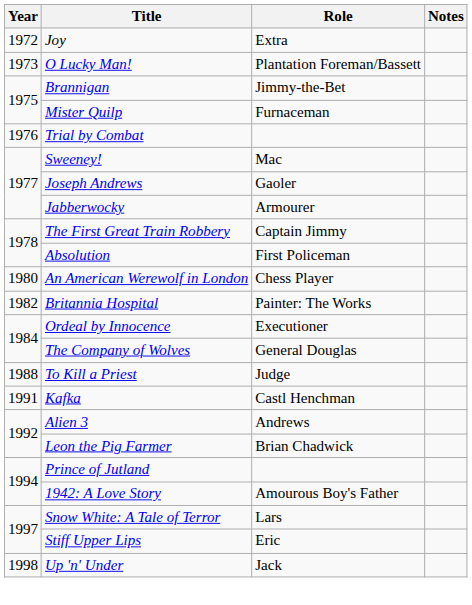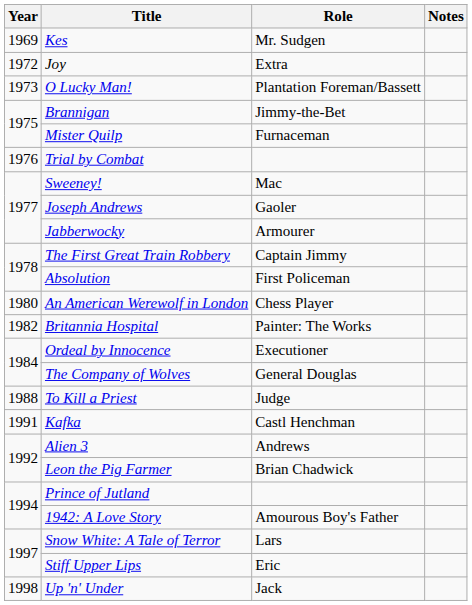 <table class="wikitable">
 <tr>
 <th>Year</th>
 <th>Title</th>
 <th>Role</th>
 <th>Notes</th>
+</tr>
+<tr>
+<td>1969</td>
+<td><a href='#'><em>Kes</em></a></td>
+<td>Mr. Sudgen</td>
+<td></td>
 </tr>
 <tr>
 <td>1972</td>
 <td><em>Joy</em></td>
 <td>Extra</td>
 <td></td>
 </tr>
 <tr>
 <td>1973</td>
 <td><em><a href='#'>O Lucky Man!</a></em></td>
 <td>Plantation Foreman/Bassett</td>
 <td></td>
 </tr>
 <tr>
 <td rowspan="2">1975</td>
 <td><a href='#'><em>Brannigan</em></a></td>
 <td>Jimmy-the-Bet</td>
 <td></td>
 </tr>
 <tr>
 <td><em><a href='#'>Mister Quilp</a></em></td>
 <td>Furnaceman</td>
 <td></td>
 </tr>
 <tr>
 <td>1976</td>
 <td><em><a href='#'>Trial by Combat</a></em></td>
 <td></td>
 <td></td>
 </tr>
 <tr>
 <td rowspan="3">1977</td>
 <td><em><a href='#'>Sweeney!</a></em></td>
 <td>Mac</td>
 <td></td>
 </tr>
 <tr>
 <td><a href='#'><em>Joseph Andrews</em></a></td>
 <td>Gaoler</td>
 <td></td>
 </tr>
 <tr>
 <td><a href='#'><em>Jabberwocky</em></a></td>
 <td>Armourer</td>
 <td></td>
 </tr>
 <tr>
 <td rowspan="2">1978</td>
 <td><em><a href='#'>The First Great Train Robbery</a></em></td>
 <td>Captain Jimmy</td>
 <td></td>
 </tr>
 <tr>
 <td><a href='#'><em>Absolution</em></a></td>
 <td>First Policeman</td>
 <td></td>
 </tr>
 <tr>
 <td>1980</td>
 <td><em><a href='#'>An American Werewolf in London</a></em></td>
 <td>Chess Player</td>
 <td></td>
 </tr>
 <tr>
 <td>1982</td>
 <td><em><a href='#'>Britannia Hospital</a></em></td>
 <td>Painter: The Works</td>
 <td></td>
 </tr>
 <tr>
 <td rowspan="2">1984</td>
 <td><a href='#'><em>Ordeal by Innocence</em></a></td>
 <td>Executioner</td>
 <td></td>
 </tr>
 <tr>
 <td><em><a href='#'>The Company of Wolves</a></em></td>
 <td>General Douglas</td>
 <td></td>
 </tr>
 <tr>
 <td>1988</td>
 <td><em><a href='#'>To Kill a Priest</a></em></td>
 <td>Judge</td>
 <td></td>
 </tr>
 <tr>
 <td>1991</td>
 <td><a href='#'><em>Kafka</em></a></td>
 <td>Castl Henchman</td>
 <td></td>
 </tr>
 <tr>
 <td rowspan="2">1992</td>
 <td><em><a href='#'>Alien 3</a></em></td>
 <td>Andrews</td>
 <td></td>
 </tr>
 <tr>
 <td><em><a href='#'>Leon the Pig Farmer</a></em></td>
 <td>Brian Chadwick</td>
 <td></td>
 </tr>
 <tr>
 <td rowspan="2">1994</td>
 <td><em><a href='#'>Prince of Jutland</a></em></td>
 <td></td>
 <td></td>
 </tr>
 <tr>
 <td><em><a href='#'>1942: A Love Story</a></em></td>
 <td>Amourous Boy's Father</td>
 <td></td>
 </tr>
 <tr>
 <td rowspan="2">1997</td>
 <td><em><a href='#'>Snow White: A Tale of Terror</a></em></td>
 <td>Lars</td>
 <td></td>
 </tr>
 <tr>
 <td><em><a href='#'>Stiff Upper Lips</a></em></td>
 <td>Eric</td>
 <td></td>
 </tr>
 <tr>
 <td>1998</td>
 <td><a href='#'><em>Up 'n' Under</em></a></td>
 <td>Jack</td>
 <td></td>
 </tr>
 </table>
